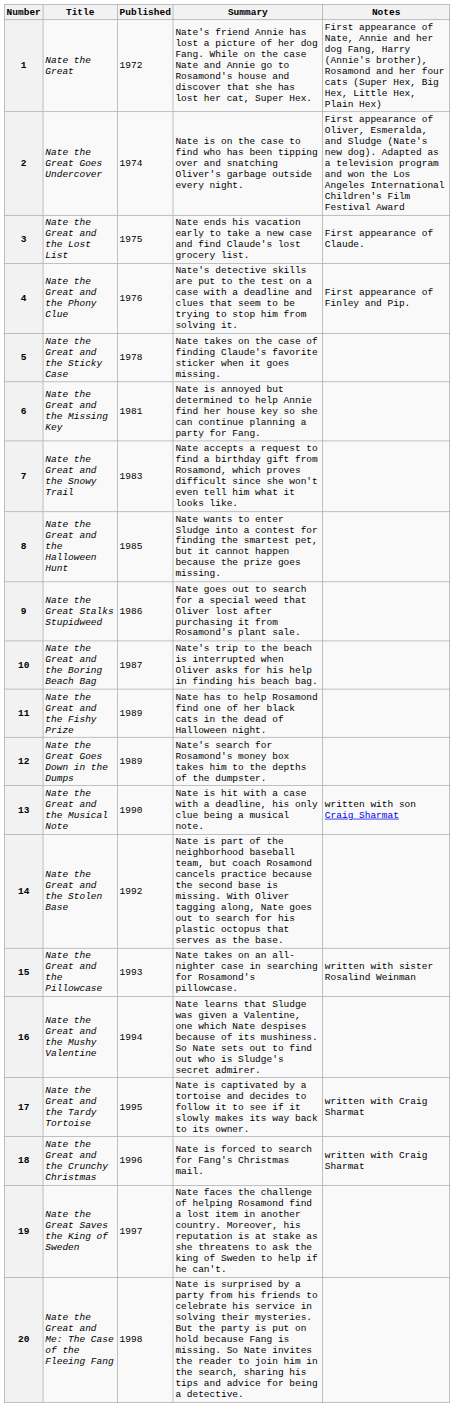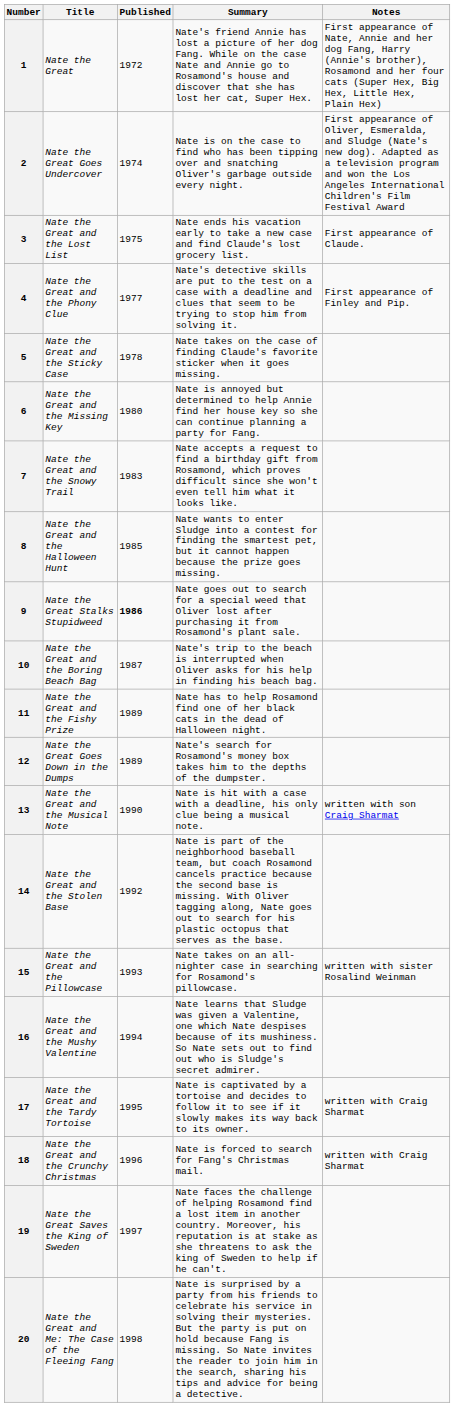 <table class="wikitable sortable">
 <tr>
 <th class="unsortable">Number</th>
 <th class="unsortable">Title</th>
 <th class="unsortable">Published</th>
 <th class="unsortable">Summary</th>
 <th class="unsortable">Notes</th>
 </tr>
 <tr>
 <th>1</th>
 <td><em>Nate the Great</em></td>
 <td>1972</td>
 <td>Nate's friend Annie has lost a picture of her dog Fang. While on the case Nate and Annie go to Rosamond's house and discover that she has lost her cat, Super Hex.</td>
 <td>First appearance of Nate, Annie and her dog Fang, Harry (Annie's brother), Rosamond and her four cats (Super Hex, Big Hex, Little Hex, Plain Hex)</td>
 </tr>
 <tr>
 <th>2</th>
 <td><em>Nate the Great Goes Undercover</em></td>
 <td>1974</td>
 <td>Nate is on the case to find who has been tipping over and snatching Oliver's garbage outside every night.</td>
 <td>First appearance of Oliver, Esmeralda, and Sludge (Nate's new dog). Adapted as a television program and won the Los Angeles International Children's Film Festival Award</td>
 </tr>
 <tr>
 <th>3</th>
 <td><em>Nate the Great and the Lost List</em></td>
 <td>1975</td>
 <td>Nate ends his vacation early to take a new case and find Claude's lost grocery list.</td>
 <td>First appearance of Claude.</td>
 </tr>
 <tr>
 <th>4</th>
 <td><em>Nate the Great and the Phony Clue</em></td>
-<td>1976</td>
+<td>1977</td>
 <td>Nate's detective skills are put to the test on a case with a deadline and clues that seem to be trying to stop him from solving it.</td>
 <td>First appearance of Finley and Pip.</td>
 </tr>
 <tr>
 <th>5</th>
 <td><em>Nate the Great and the Sticky Case</em></td>
 <td>1978</td>
 <td>Nate takes on the case of finding Claude's favorite sticker when it goes missing.</td>
 <td></td>
 </tr>
 <tr>
 <th>6</th>
 <td><em>Nate the Great and the Missing Key</em></td>
-<td>1981</td>
+<td>1980</td>
 <td>Nate is annoyed but determined to help Annie find her house key so she can continue planning a party for Fang.</td>
 <td></td>
 </tr>
 <tr>
 <th>7</th>
 <td><em>Nate the Great and the Snowy Trail</em></td>
 <td>1983</td>
 <td>Nate accepts a request to find a birthday gift from Rosamond, which proves difficult since she won't even tell him what it looks like.</td>
 <td></td>
 </tr>
 <tr>
 <th>8</th>
 <td><em>Nate the Great and the Halloween Hunt</em></td>
 <td>1985</td>
 <td>Nate wants to enter Sludge into a contest for finding the smartest pet, but it cannot happen because the prize goes missing.</td>
 <td></td>
 </tr>
 <tr>
 <th>9</th>
 <td><em>Nate the Great Stalks Stupidweed</em></td>
-<td>1986</td>
+<td><strong>1986</strong></td>
 <td>Nate goes out to search for a special weed that Oliver lost after purchasing it from Rosamond's plant sale.</td>
 <td></td>
 </tr>
 <tr>
 <th>10</th>
 <td><em>Nate the Great and the Boring Beach Bag</em></td>
 <td>1987</td>
 <td>Nate's trip to the beach is interrupted when Oliver asks for his help in finding his beach bag.</td>
 <td></td>
 </tr>
 <tr>
 <th>11</th>
 <td><em>Nate the Great and the Fishy Prize</em></td>
 <td>1989</td>
 <td>Nate has to help Rosamond find one of her black cats in the dead of Halloween night.</td>
 <td></td>
 </tr>
 <tr>
 <th>12</th>
 <td><em>Nate the Great Goes Down in the Dumps</em></td>
 <td>1989</td>
 <td>Nate's search for Rosamond's money box takes him to the depths of the dumpster.</td>
 <td></td>
 </tr>
 <tr>
 <th>13</th>
 <td><em>Nate the Great and the Musical Note</em></td>
 <td>1990</td>
 <td>Nate is hit with a case with a deadline, his only clue being a musical note.</td>
 <td>written with son <a href='#'>Craig Sharmat</a></td>
 </tr>
 <tr>
 <th>14</th>
 <td><em>Nate the Great and the Stolen Base</em></td>
 <td>1992</td>
 <td>Nate is part of the neighborhood baseball team, but coach Rosamond cancels practice because the second base is missing. With Oliver tagging along, Nate goes out to search for his plastic octopus that serves as the base.</td>
 <td></td>
 </tr>
 <tr>
 <th>15</th>
 <td><em>Nate the Great and the Pillowcase</em></td>
 <td>1993</td>
 <td>Nate takes on an all-nighter case in searching for Rosamond's pillowcase.</td>
 <td>written with sister Rosalind Weinman</td>
 </tr>
 <tr>
 <th>16</th>
 <td><em>Nate the Great and the Mushy Valentine</em></td>
 <td>1994</td>
 <td>Nate learns that Sludge was given a Valentine, one which Nate despises because of its mushiness. So Nate sets out to find out who is Sludge's secret admirer.</td>
 <td></td>
 </tr>
 <tr>
 <th>17</th>
 <td><em>Nate the Great and the Tardy Tortoise</em></td>
 <td>1995</td>
 <td>Nate is captivated by a tortoise and decides to follow it to see if it slowly makes its way back to its owner.</td>
 <td>written with Craig Sharmat</td>
 </tr>
 <tr>
 <th>18</th>
 <td><em>Nate the Great and the Crunchy Christmas</em></td>
 <td>1996</td>
 <td>Nate is forced to search for Fang's Christmas mail.</td>
 <td>written with Craig Sharmat</td>
 </tr>
 <tr>
 <th>19</th>
 <td><em>Nate the Great Saves the King of Sweden</em></td>
 <td>1997</td>
 <td>Nate faces the challenge of helping Rosamond find a lost item in another country. Moreover, his reputation is at stake as she threatens to ask the king of Sweden to help if he can't.</td>
 <td></td>
 </tr>
 <tr>
 <th>20</th>
 <td><em>Nate the Great and Me: The Case of the Fleeing Fang</em></td>
 <td>1998</td>
 <td>Nate is surprised by a party from his friends to celebrate his service in solving their mysteries. But the party is put on hold because Fang is missing. So Nate invites the reader to join him in the search, sharing his tips and advice for being a detective.</td>
 </tr>
 </table>
